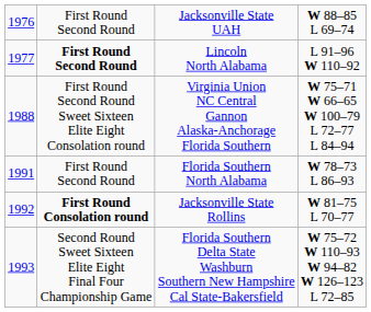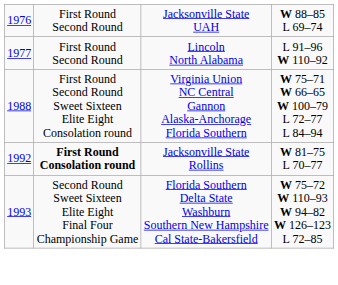 <table class="wikitable">
 <tr align="center">
 <td><a href='#'>1976</a></td>
 <td>First Round<br>Second Round</td>
 <td><a href='#'>Jacksonville State</a><br><a href='#'>UAH</a></td>
 <td><strong>W</strong> 88–85<br>L 69–74</td>
 </tr>
 <tr align="center">
 <td><a href='#'>1977</a></td>
-<td><strong>First Round<br>Second Round</strong></td>
+<td>First Round<br>Second Round</td>
 <td><a href='#'>Lincoln</a><br><a href='#'>North Alabama</a></td>
 <td>L 91–96<br><strong>W</strong> 110–92</td>
 </tr>
 <tr align="center">
 <td><a href='#'>1988</a></td>
 <td>First Round<br>Second Round<br>Sweet Sixteen<br>Elite Eight<br>Consolation round</td>
 <td><a href='#'>Virginia Union</a><br><a href='#'>NC Central</a><br><a href='#'>Gannon</a><br><a href='#'>Alaska-Anchorage</a><br><a href='#'>Florida Southern</a></td>
 <td><strong>W</strong> 75–71<br><strong>W</strong> 66–65<br><strong>W</strong> 100–79<br>L 72–77<br>L 84–94</td>
-</tr>
-<tr align="center">
-<td><a href='#'>1991</a></td>
-<td>First Round<br>Second Round</td>
-<td><a href='#'>Florida Southern</a><br><a href='#'>North Alabama</a></td>
-<td><strong>W</strong> 78–73<br>L 86–93</td>
 </tr>
 <tr align="center">
 <td><a href='#'>1992</a></td>
 <td><strong>First Round<br>Consolation round</strong></td>
 <td><a href='#'>Jacksonville State</a><br><a href='#'>Rollins</a></td>
 <td><strong>W</strong> 81–75<br>L 70–77</td>
 </tr>
 <tr align="center">
 <td><a href='#'>1993</a></td>
 <td>Second Round<br>Sweet Sixteen<br>Elite Eight<br>Final Four<br>Championship Game</td>
 <td><a href='#'>Florida Southern</a><br><a href='#'>Delta State</a><br><a href='#'>Washburn</a><br><a href='#'>Southern New Hampshire</a><br><a href='#'>Cal State-Bakersfield</a></td>
 <td><strong>W</strong> 75–72<br><strong>W</strong> 110–93<br><strong>W</strong> 94–82<br> <strong>W</strong> 126–123<br>L 72–85</td>
 </tr>
 </table>
